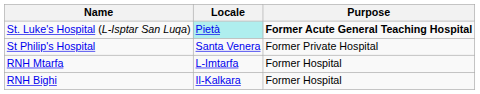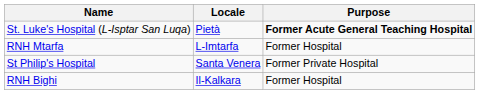 <table class="wikitable">
 <tr>
 <th>Name</th>
 <th>Locale</th>
 <th>Purpose</th>
 </tr>
 <tr>
 <td><a href='#'>St. Luke's Hospital</a> (<em>L-Isptar San Luqa</em>)</td>
-<td style="background: paleturquoise;"><a href='#'>Pietà</a></td>
+<td><a href='#'>Pietà</a></td>
 <td><strong>Former Acute General Teaching Hospital</strong></td>
+</tr>
+<tr>
+<td><a href='#'>RNH Mtarfa</a></td>
+<td><a href='#'>L-Imtarfa</a></td>
+<td>Former Hospital</td>
 </tr>
 <tr>
 <td><a href='#'>St Philip's Hospital</a></td>
 <td><a href='#'>Santa Venera</a></td>
 <td>Former Private Hospital</td>
 </tr>
 <tr>
-<td><a href='#'>RNH Mtarfa</a></td>
-<td><a href='#'>L-Imtarfa</a></td>
-<td>Former Hospital</td>
-</tr>
-<tr>
 <td><a href='#'>RNH Bighi</a></td>
 <td><a href='#'>Il-Kalkara</a></td>
 <td>Former Hospital</td>
 </tr>
 </table>
